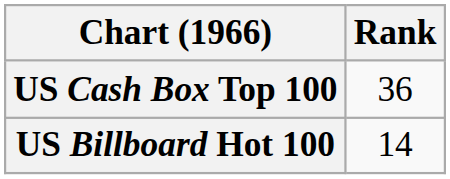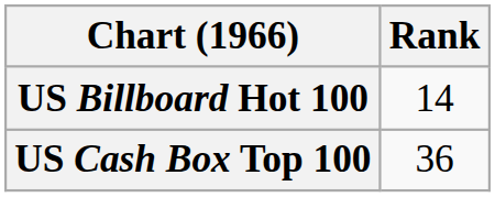 <table class="wikitable plainrowheaders">
 <tr>
 <th scope="col">Chart (1966)</th>
 <th scope="col">Rank</th>
 </tr>
 <tr>
+<th scope="row">US <em>Billboard</em> Hot 100</th>
+<td style="text-align:center;">14</td>
+</tr>
+<tr>
 <th scope="row">US <em>Cash Box</em> Top 100</th>
 <td style="text-align:center;">36</td>
 </tr>
-<tr>
-<th scope="row">US <em>Billboard</em> Hot 100</th>
-<td style="text-align:center;">14</td>
-</tr>
 </table>
